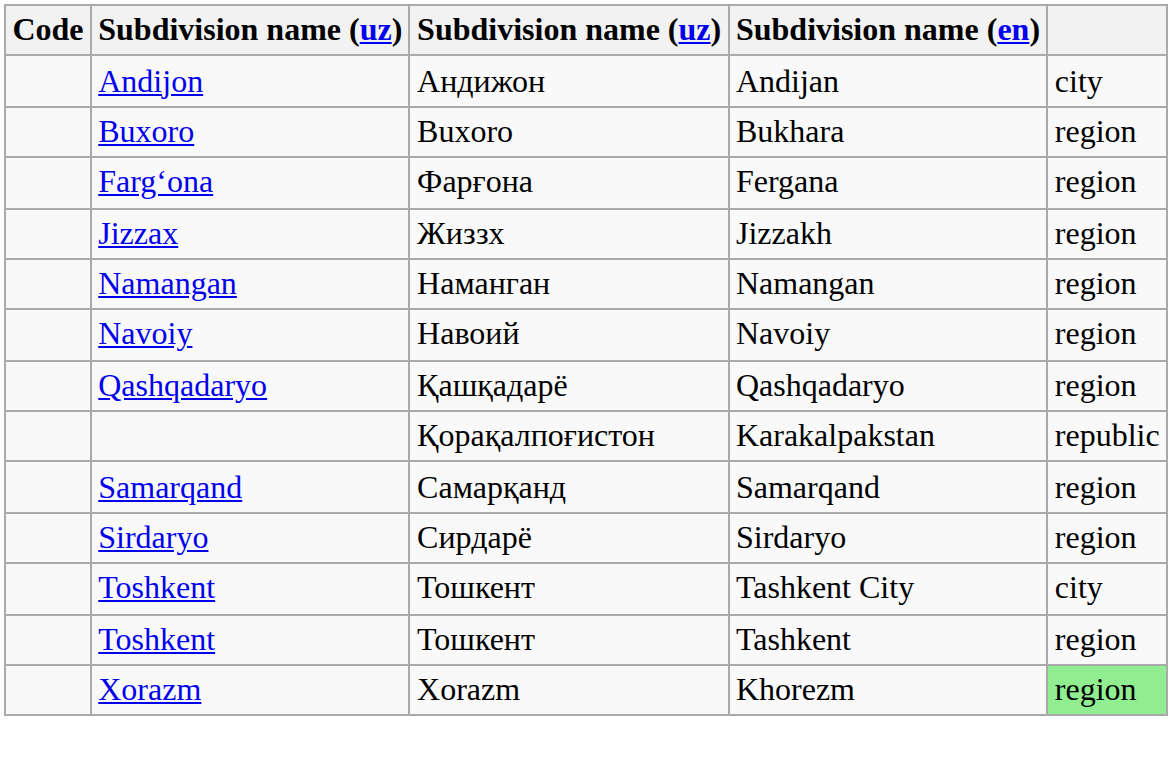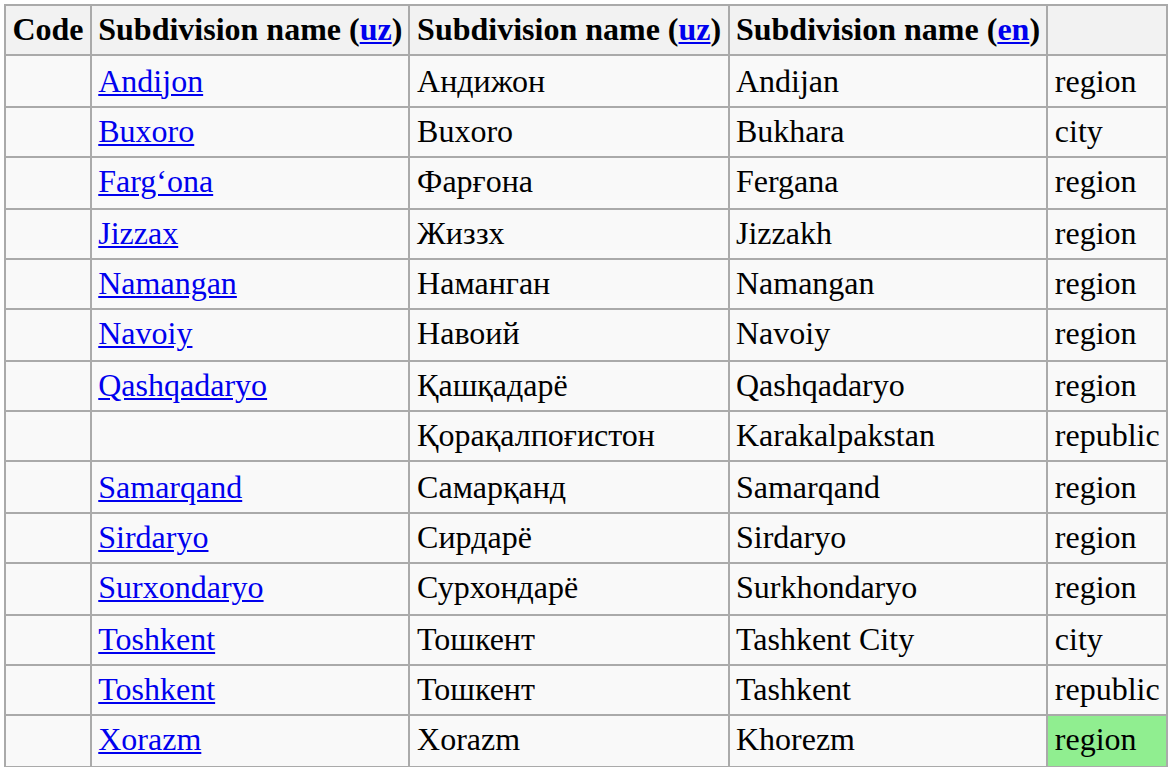 <table class="wikitable sortable">
 <tr>
 <th>Code</th>
 <th>Subdivision name (<a href='#'>uz</a>)</th>
 <th>Subdivision name (<a href='#'>uz</a>) </th>
 <th>Subdivision name (<a href='#'>en</a>) </th>
 <th></th>
 </tr>
 <tr>
 <td></td>
 <td><a href='#'>Andijon</a></td>
 <td>Андижон</td>
 <td>Andijan</td>
-<td>city</td>
+<td>region</td>
 </tr>
 <tr>
 <td></td>
 <td><a href='#'>Buxoro</a></td>
 <td>Buxoro</td>
 <td>Bukhara</td>
-<td>region</td>
+<td>city</td>
 </tr>
 <tr>
 <td></td>
 <td><a href='#'>Farg‘ona</a></td>
 <td>Фарғона</td>
 <td>Fergana</td>
 <td>region</td>
 </tr>
 <tr>
 <td></td>
 <td><a href='#'>Jizzax</a></td>
 <td>Жиззх</td>
 <td>Jizzakh</td>
 <td>region</td>
 </tr>
 <tr>
 <td></td>
 <td><a href='#'>Namangan</a></td>
 <td>Наманган</td>
 <td>Namangan</td>
 <td>region</td>
 </tr>
 <tr>
 <td></td>
 <td><a href='#'>Navoiy</a></td>
 <td>Навоий</td>
 <td>Navoiy</td>
 <td>region</td>
 </tr>
 <tr>
 <td></td>
 <td><a href='#'>Qashqadaryo</a></td>
 <td>Қашқадарё</td>
 <td>Qashqadaryo</td>
 <td>region</td>
 </tr>
 <tr>
 <td></td>
 <td></td>
 <td>Қорақалпоғистон</td>
 <td>Karakalpakstan</td>
 <td>republic</td>
 </tr>
 <tr>
 <td></td>
 <td><a href='#'>Samarqand</a></td>
 <td>Самарқанд</td>
 <td>Samarqand</td>
 <td>region</td>
 </tr>
 <tr>
 <td></td>
 <td><a href='#'>Sirdaryo</a></td>
 <td>Сирдарё</td>
 <td>Sirdaryo</td>
 <td>region</td>
 </tr>
 <tr>
 <td></td>
+<td><a href='#'>Surxondaryo</a></td>
+<td>Сурхондарё</td>
+<td>Surkhondaryo</td>
+<td>region</td>
+</tr>
+<tr>
+<td></td>
 <td><a href='#'>Toshkent</a></td>
 <td>Тошкент</td>
 <td>Tashkent City</td>
 <td>city</td>
 </tr>
 <tr>
 <td></td>
 <td><a href='#'>Toshkent</a></td>
 <td>Тошкент</td>
 <td>Tashkent</td>
-<td>region</td>
+<td>republic</td>
 </tr>
 <tr>
 <td></td>
 <td><a href='#'>Xorazm</a></td>
 <td>Xorazm</td>
 <td>Khorezm</td>
 <td style="background: lightgreen;">region</td>
 </tr>
 </table>
